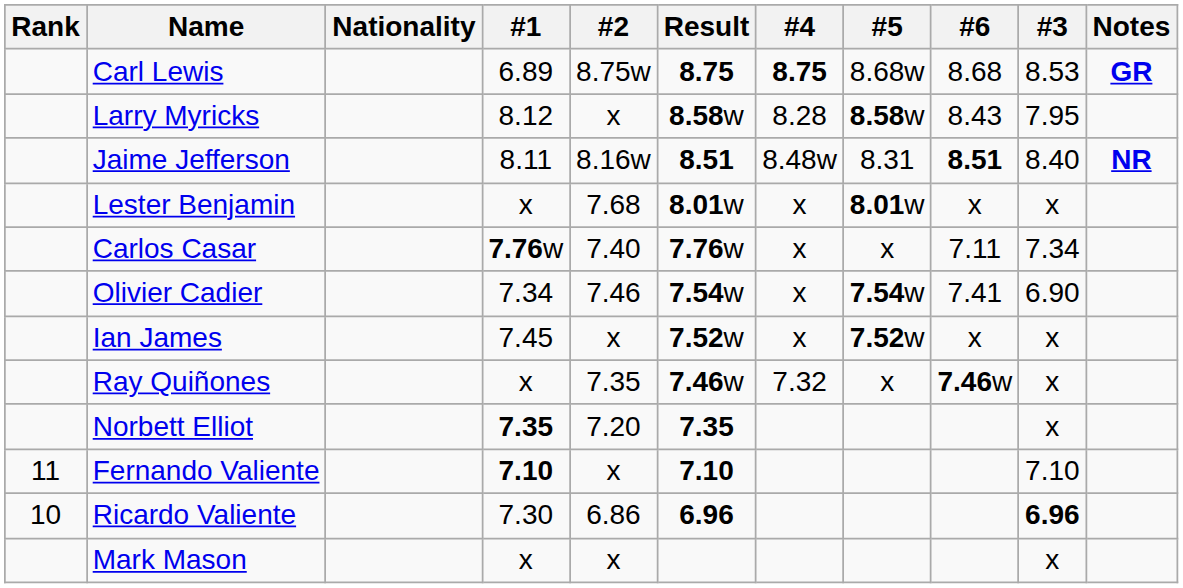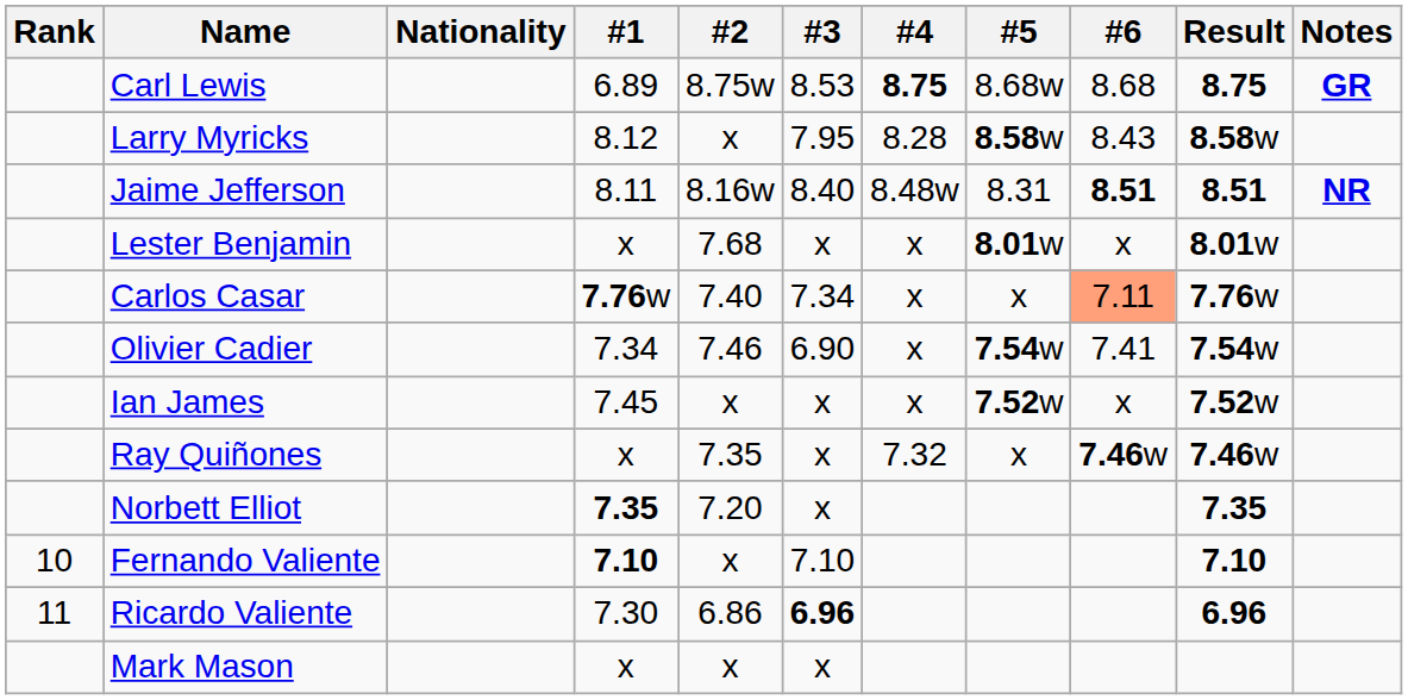 <table class="wikitable sortable" style="text-align:center">
 <tr>
 <th>Rank</th>
 <th>Name</th>
 <th>Nationality</th>
 <th>#1</th>
 <th>#2</th>
-<th>Result</th>
+<th>#3</th>
 <th>#4</th>
 <th>#5</th>
 <th>#6</th>
-<th>#3</th>
+<th>Result</th>
 <th>Notes</th>
 </tr>
 <tr>
 <td></td>
 <td align=left><a href='#'>Carl Lewis</a></td>
 <td align=left></td>
 <td>6.89</td>
 <td>8.75w</td>
-<td><strong>8.75</strong></td>
+<td>8.53</td>
 <td><strong>8.75</strong></td>
 <td>8.68w</td>
 <td>8.68</td>
-<td>8.53</td>
+<td><strong>8.75</strong></td>
 <td><strong><a href='#'>GR</a></strong></td>
 </tr>
 <tr>
 <td></td>
 <td align=left><a href='#'>Larry Myricks</a></td>
 <td align=left></td>
 <td>8.12</td>
 <td>x</td>
-<td><strong>8.58</strong>w</td>
+<td>7.95</td>
 <td>8.28</td>
 <td><strong>8.58</strong>w</td>
 <td>8.43</td>
-<td>7.95</td>
+<td><strong>8.58</strong>w</td>
 <td></td>
 </tr>
 <tr>
 <td></td>
 <td align=left><a href='#'>Jaime Jefferson</a></td>
 <td align=left></td>
 <td>8.11</td>
 <td>8.16w</td>
-<td><strong>8.51</strong></td>
+<td>8.40</td>
 <td>8.48w</td>
 <td>8.31</td>
 <td><strong>8.51</strong></td>
-<td>8.40</td>
+<td><strong>8.51</strong></td>
 <td><strong><a href='#'>NR</a></strong></td>
 </tr>
 <tr>
 <td></td>
 <td align=left><a href='#'>Lester Benjamin</a></td>
 <td align=left></td>
 <td>x</td>
 <td>7.68</td>
+<td>x</td>
+<td>x</td>
 <td><strong>8.01</strong>w</td>
 <td>x</td>
 <td><strong>8.01</strong>w</td>
-<td>x</td>
-<td>x</td>
 <td></td>
 </tr>
 <tr>
 <td></td>
 <td align=left><a href='#'>Carlos Casar</a></td>
 <td align=left></td>
 <td><strong>7.76</strong>w</td>
 <td>7.40</td>
-<td><strong>7.76</strong>w</td>
+<td>7.34</td>
 <td>x</td>
 <td>x</td>
-<td>7.11</td>
-<td>7.34</td>
+<td style="background: lightsalmon;">7.11</td>
+<td><strong>7.76</strong>w</td>
 <td></td>
 </tr>
 <tr>
 <td></td>
 <td align=left><a href='#'>Olivier Cadier</a></td>
 <td align=left></td>
 <td>7.34</td>
 <td>7.46</td>
-<td><strong>7.54</strong>w</td>
+<td>6.90</td>
 <td>x</td>
 <td><strong>7.54</strong>w</td>
 <td>7.41</td>
-<td>6.90</td>
+<td><strong>7.54</strong>w</td>
 <td></td>
 </tr>
 <tr>
 <td></td>
 <td align=left><a href='#'>Ian James</a></td>
 <td align=left></td>
 <td>7.45</td>
 <td>x</td>
+<td>x</td>
+<td>x</td>
 <td><strong>7.52</strong>w</td>
 <td>x</td>
 <td><strong>7.52</strong>w</td>
-<td>x</td>
-<td>x</td>
 <td></td>
 </tr>
 <tr>
 <td></td>
 <td align=left><a href='#'>Ray Quiñones</a></td>
 <td align=left></td>
 <td>x</td>
 <td>7.35</td>
-<td><strong>7.46</strong>w</td>
+<td>x</td>
 <td>7.32</td>
 <td>x</td>
 <td><strong>7.46</strong>w</td>
-<td>x</td>
+<td><strong>7.46</strong>w</td>
 <td></td>
 </tr>
 <tr>
 <td></td>
 <td align=left><a href='#'>Norbett Elliot</a></td>
 <td align=left></td>
 <td><strong>7.35</strong></td>
 <td>7.20</td>
-<td><strong>7.35</strong></td>
+<td>x</td>
 <td></td>
 <td></td>
 <td></td>
+<td><strong>7.35</strong></td>
+<td></td>
+</tr>
+<tr>
+<td>10</td>
+<td align=left><a href='#'>Fernando Valiente</a></td>
+<td align=left></td>
+<td><strong>7.10</strong></td>
 <td>x</td>
+<td>7.10</td>
+<td></td>
+<td></td>
+<td></td>
+<td><strong>7.10</strong></td>
 <td></td>
 </tr>
 <tr>
 <td>11</td>
-<td align=left><a href='#'>Fernando Valiente</a></td>
-<td align=left></td>
-<td><strong>7.10</strong></td>
-<td>x</td>
-<td><strong>7.10</strong></td>
-<td></td>
-<td></td>
-<td></td>
-<td>7.10</td>
-<td></td>
-</tr>
-<tr>
-<td>10</td>
 <td align=left><a href='#'>Ricardo Valiente</a></td>
 <td align=left></td>
 <td>7.30</td>
 <td>6.86</td>
 <td><strong>6.96</strong></td>
 <td></td>
 <td></td>
 <td></td>
 <td><strong>6.96</strong></td>
 <td></td>
 </tr>
 <tr>
 <td></td>
 <td align=left><a href='#'>Mark Mason</a></td>
 <td align=left></td>
 <td>x</td>
 <td>x</td>
-<td><strong></strong></td>
+<td>x</td>
 <td></td>
 <td></td>
 <td></td>
-<td>x</td>
+<td><strong></strong></td>
 <td></td>
 </tr>
 </table>
